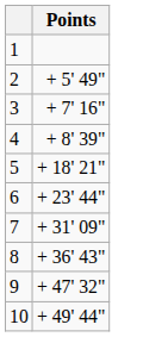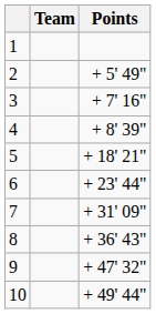 <table class="wikitable">
 <tr>
 <th></th>
+<th>Team</th>
 <th>Points</th>
 </tr>
 <tr>
 <td>1</td>
+<td></td>
 <td align=right></td>
 </tr>
 <tr>
 <td>2</td>
+<td></td>
 <td align=right>+ 5' 49"</td>
 </tr>
 <tr>
 <td>3</td>
+<td></td>
 <td align=right>+ 7' 16"</td>
 </tr>
 <tr>
 <td>4</td>
+<td></td>
 <td align=right>+ 8' 39"</td>
 </tr>
 <tr>
 <td>5</td>
+<td></td>
 <td align=right>+ 18' 21"</td>
 </tr>
 <tr>
 <td>6</td>
+<td></td>
 <td align=right>+ 23' 44"</td>
 </tr>
 <tr>
 <td>7</td>
+<td></td>
 <td align=right>+ 31' 09"</td>
 </tr>
 <tr>
 <td>8</td>
+<td></td>
 <td align=right>+ 36' 43"</td>
 </tr>
 <tr>
 <td>9</td>
+<td></td>
 <td align=right>+ 47' 32"</td>
 </tr>
 <tr>
 <td>10</td>
+<td></td>
 <td align=right>+ 49' 44"</td>
 </tr>
 </table>
